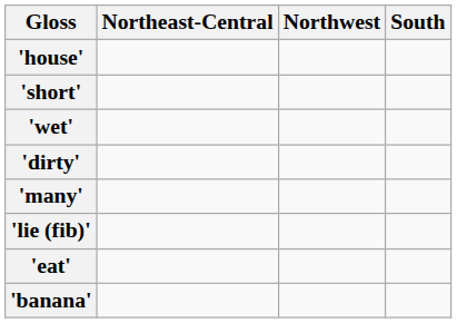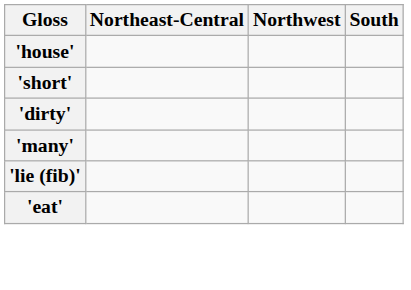 <table class="wikitable">
 <tr>
 <th>Gloss</th>
 <th>Northeast-Central</th>
 <th>Northwest</th>
 <th>South</th>
 </tr>
 <tr>
 <th>'house'</th>
 <td></td>
 <td></td>
 <td></td>
 </tr>
 <tr>
 <th>'short'</th>
-<td></td>
-<td></td>
-<td></td>
-</tr>
-<tr>
-<th>'wet'</th>
 <td></td>
 <td></td>
 <td></td>
 </tr>
 <tr>
 <th>'dirty'</th>
 <td></td>
 <td></td>
 <td></td>
 </tr>
 <tr>
 <th>'many'</th>
 <td></td>
 <td></td>
 <td></td>
 </tr>
 <tr>
 <th>'lie (fib)'</th>
 <td></td>
 <td></td>
 <td></td>
 </tr>
 <tr>
 <th>'eat'</th>
 <td></td>
 <td></td>
 <td></td>
 </tr>
-<tr>
-<th>'banana'</th>
-<td></td>
-<td></td>
-<td></td>
-</tr>
 </table>
